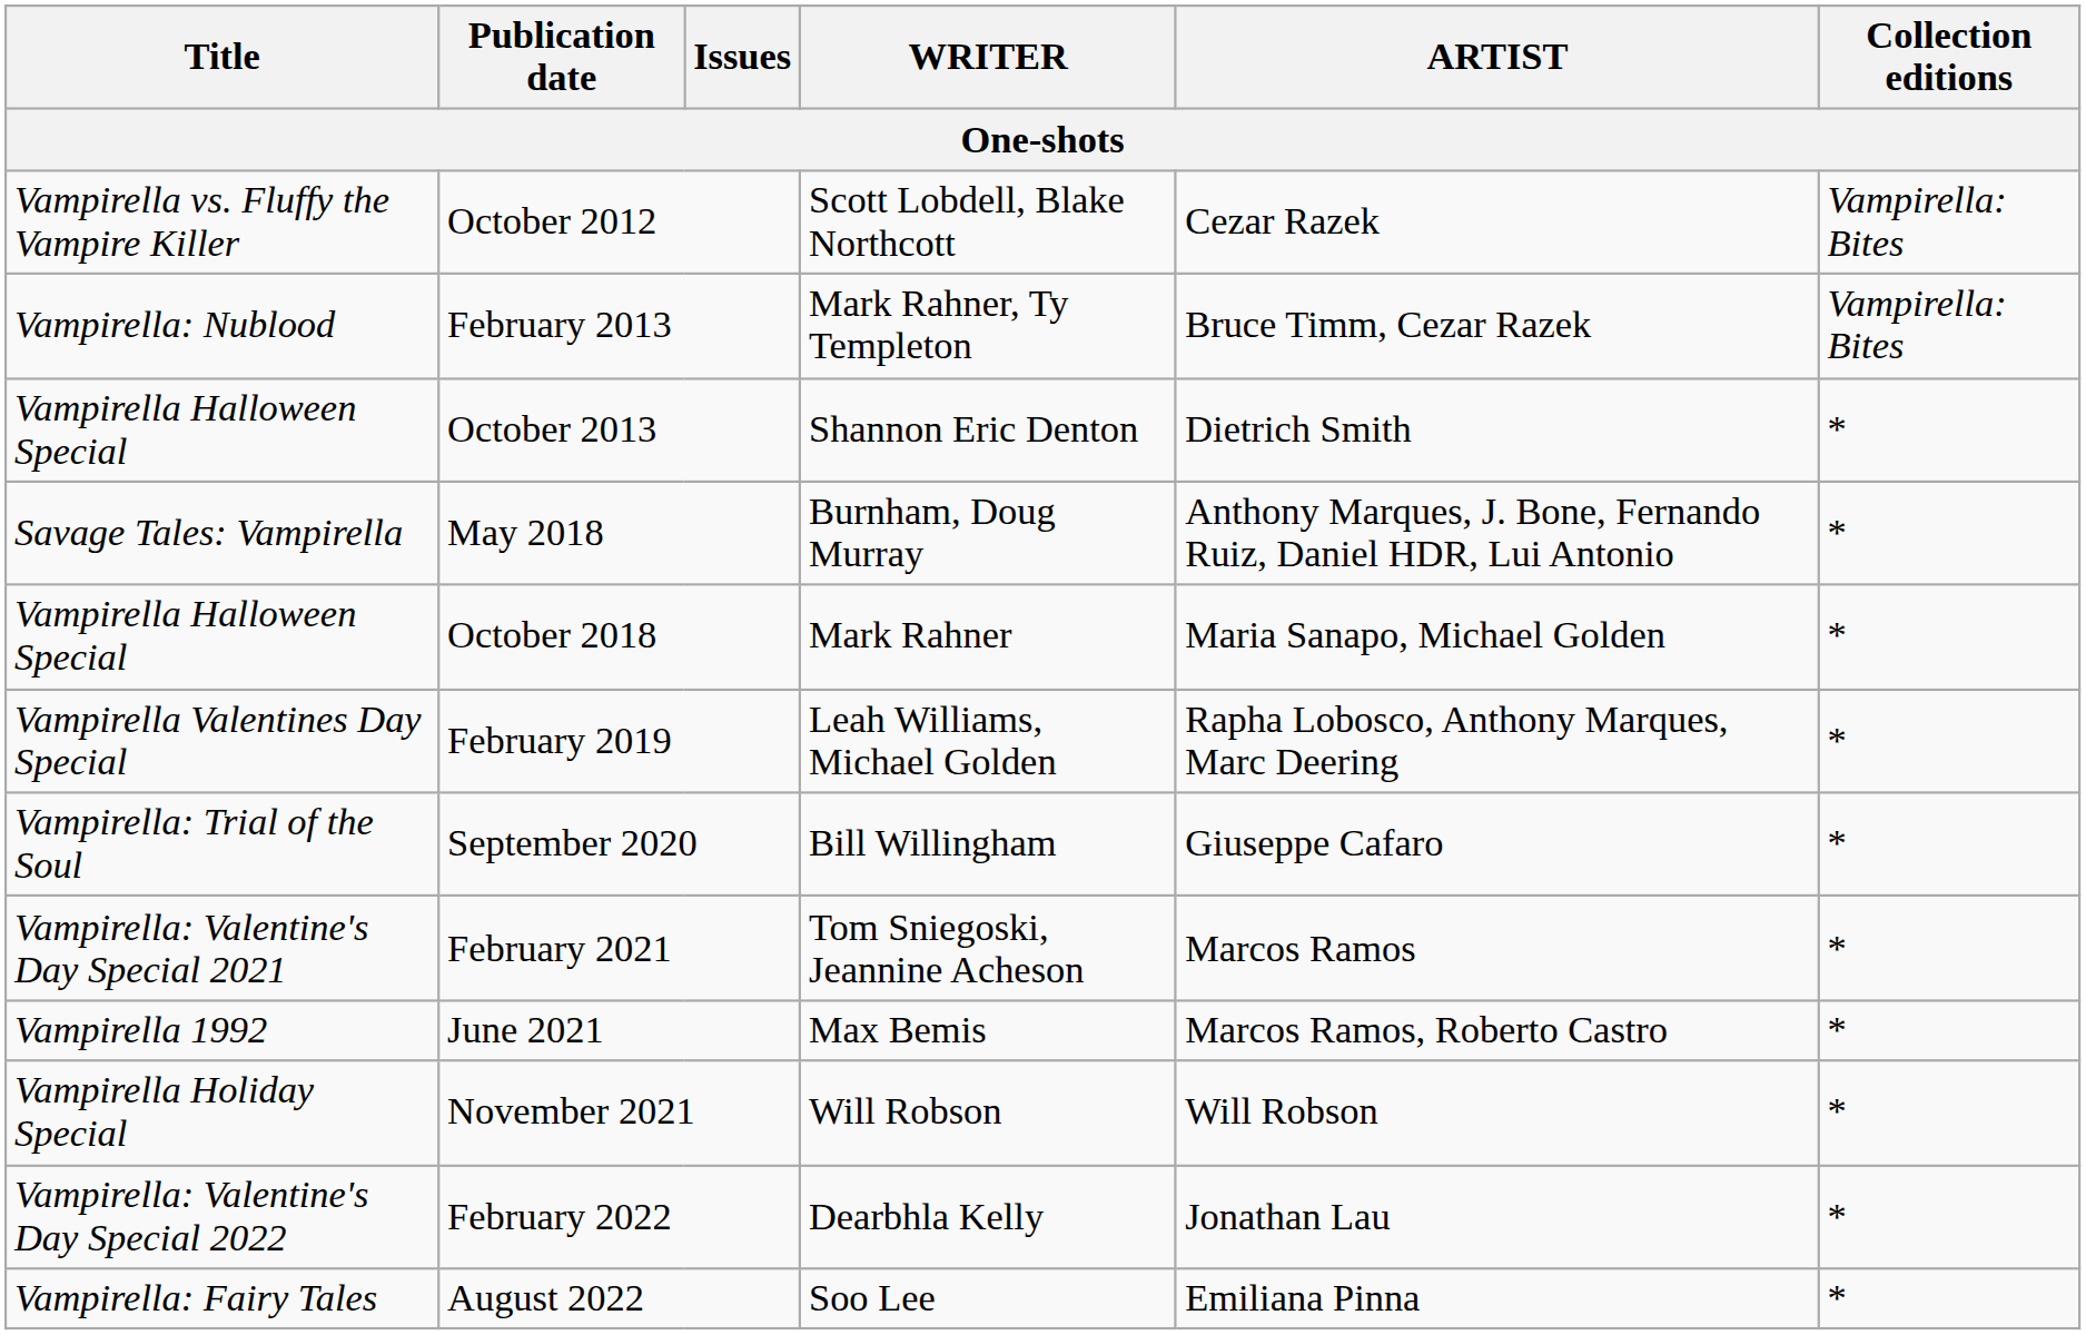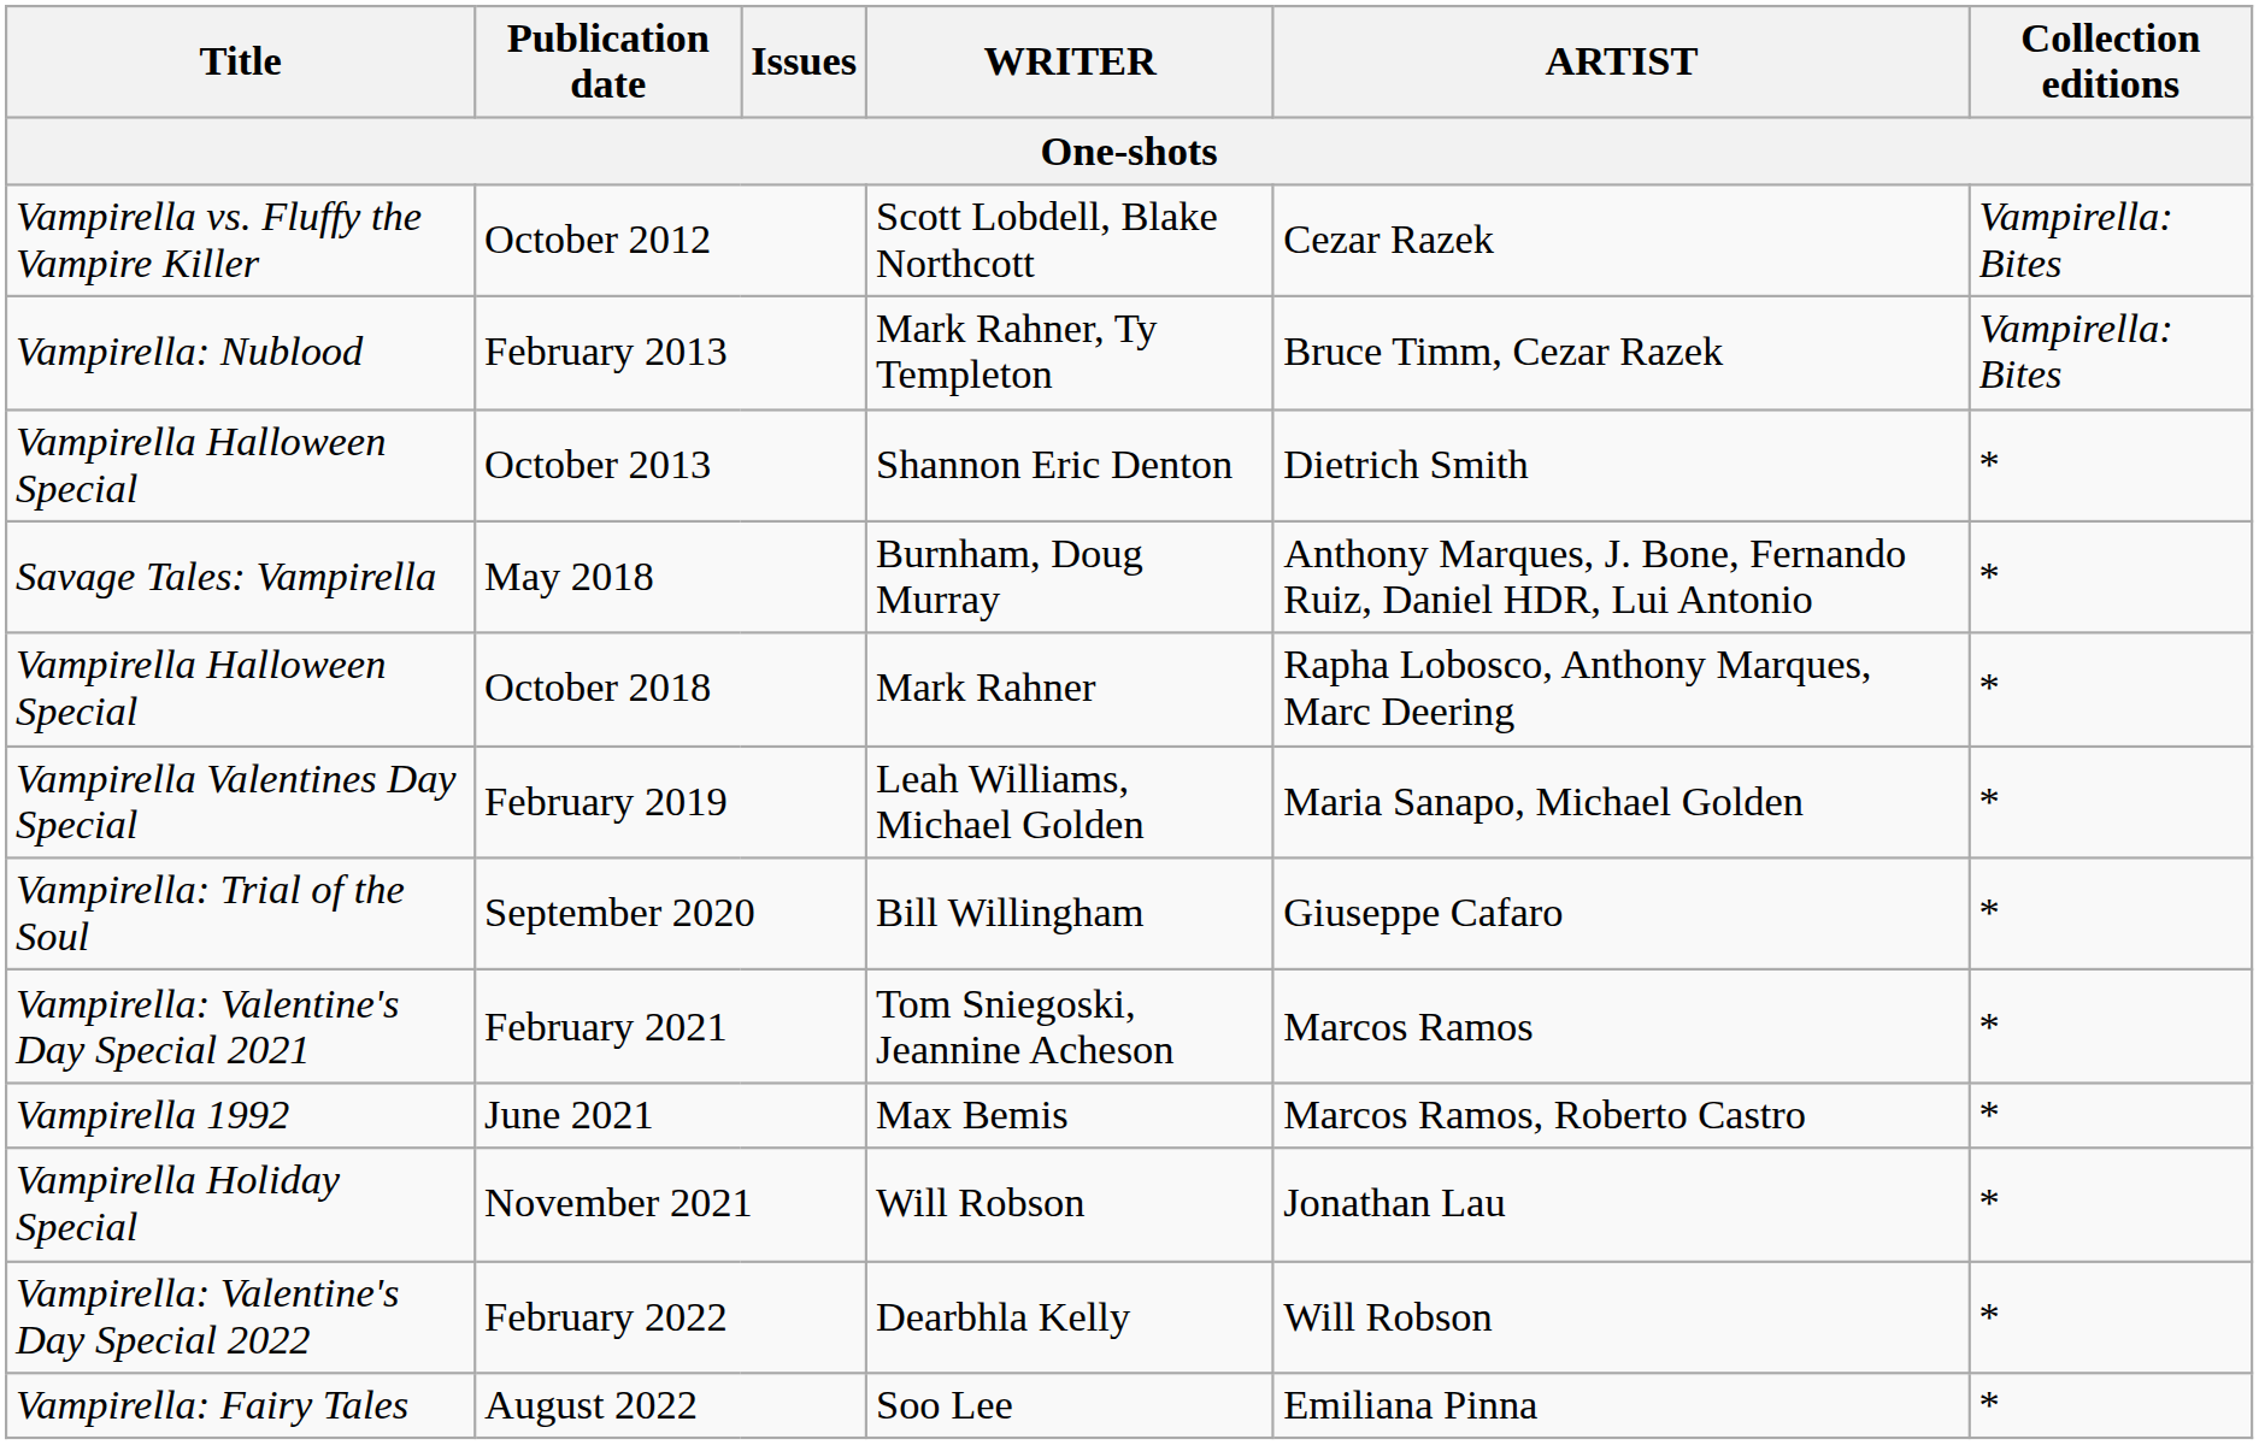 <table class="wikitable">
 <tr>
 <th colspan="2">Title</th>
 <th>Publication date</th>
 <th>Issues</th>
 <th>WRITER</th>
 <th>ARTIST</th>
 <th>Collection editions</th>
 </tr>
 <tr>
 <th colspan="7">One-shots</th>
 </tr>
 <tr>
 <td colspan="2"><em>Vampirella vs. Fluffy the Vampire Killer</em></td>
 <td colspan="2">October 2012</td>
 <td>Scott Lobdell, Blake Northcott</td>
 <td>Cezar Razek</td>
 <td><em>Vampirella: Bites</em></td>
 </tr>
 <tr>
 <td colspan="2"><em>Vampirella: Nublood</em></td>
 <td colspan="2">February 2013</td>
 <td>Mark Rahner, Ty Templeton</td>
 <td>Bruce Timm, Cezar Razek</td>
 <td><em>Vampirella: Bites</em></td>
 </tr>
 <tr>
 <td colspan="2"><em>Vampirella Halloween Special</em></td>
 <td colspan="2">October 2013</td>
 <td>Shannon Eric Denton</td>
 <td>Dietrich Smith</td>
 <td>*</td>
 </tr>
 <tr>
 <td colspan="2"><em>Savage Tales: Vampirella</em></td>
 <td colspan="2">May 2018</td>
 <td>Burnham, Doug Murray</td>
 <td>Anthony Marques, J. Bone, Fernando Ruiz, Daniel HDR, Lui Antonio</td>
 <td>*</td>
 </tr>
 <tr>
 <td colspan="2"><em>Vampirella Halloween Special</em></td>
 <td colspan="2">October 2018</td>
 <td>Mark Rahner</td>
-<td>Maria Sanapo, Michael Golden</td>
+<td>Rapha Lobosco, Anthony Marques, Marc Deering</td>
 <td>*</td>
 </tr>
 <tr>
 <td colspan="2"><em>Vampirella Valentines Day Special</em></td>
 <td colspan="2">February 2019</td>
 <td>Leah Williams, Michael Golden</td>
-<td>Rapha Lobosco, Anthony Marques, Marc Deering</td>
+<td>Maria Sanapo, Michael Golden</td>
 <td>*</td>
 </tr>
 <tr>
 <td colspan="2"><em>Vampirella: Trial of the Soul</em></td>
 <td colspan="2">September 2020</td>
 <td>Bill Willingham</td>
 <td>Giuseppe Cafaro</td>
 <td>*</td>
 </tr>
 <tr>
 <td colspan="2"><em>Vampirella: Valentine's Day Special 2021</em></td>
 <td colspan="2">February 2021</td>
 <td>Tom Sniegoski, Jeannine Acheson</td>
 <td>Marcos Ramos</td>
 <td>*</td>
 </tr>
 <tr>
 <td colspan="2"><em>Vampirella 1992</em></td>
 <td colspan="2">June 2021</td>
 <td>Max Bemis</td>
 <td>Marcos Ramos, Roberto Castro</td>
 <td>*</td>
 </tr>
 <tr>
 <td colspan="2"><em>Vampirella Holiday Special</em></td>
 <td colspan="2">November 2021</td>
 <td>Will Robson</td>
-<td>Will Robson</td>
+<td>Jonathan Lau</td>
 <td>*</td>
 </tr>
 <tr>
 <td colspan="2"><em>Vampirella: Valentine's Day Special 2022</em></td>
 <td colspan="2">February 2022</td>
 <td>Dearbhla Kelly</td>
-<td>Jonathan Lau</td>
+<td>Will Robson</td>
 <td>*</td>
 </tr>
 <tr>
 <td colspan="2"><em>Vampirella: Fairy Tales</em></td>
 <td colspan="2">August 2022</td>
 <td>Soo Lee</td>
 <td>Emiliana Pinna</td>
 <td>*</td>
 </tr>
 </table>
